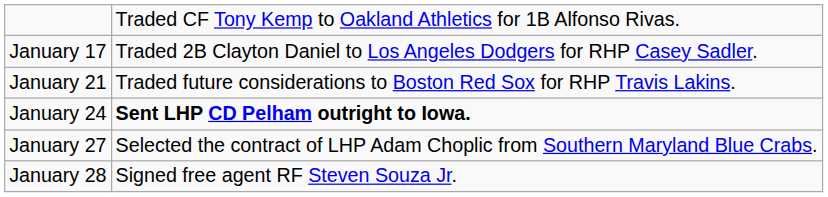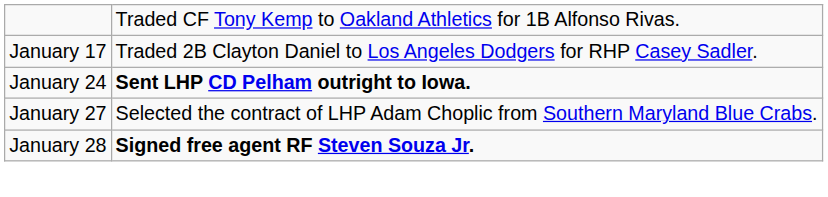 <table class="wikitable">
 <tr>
 <td></td>
 <td>Traded CF <a href='#'>Tony Kemp</a> to <a href='#'>Oakland Athletics</a> for 1B Alfonso Rivas.</td>
 </tr>
 <tr>
 <td>January 17</td>
 <td>Traded 2B Clayton Daniel to <a href='#'>Los Angeles Dodgers</a> for RHP <a href='#'>Casey Sadler</a>.</td>
-</tr>
-<tr>
-<td>January 21</td>
-<td>Traded future considerations to <a href='#'>Boston Red Sox</a> for RHP <a href='#'>Travis Lakins</a>.</td>
 </tr>
 <tr>
 <td>January 24</td>
 <td><strong>Sent LHP <a href='#'>CD Pelham</a> outright to Iowa.</strong></td>
 </tr>
 <tr>
 <td>January 27</td>
 <td>Selected the contract of LHP Adam Choplic from <a href='#'>Southern Maryland Blue Crabs</a>.</td>
 </tr>
 <tr>
 <td>January 28</td>
-<td>Signed free agent RF <a href='#'>Steven Souza Jr</a>.</td>
+<td><strong>Signed free agent RF <a href='#'>Steven Souza Jr</a>.</strong></td>
 </tr>
 </table>
